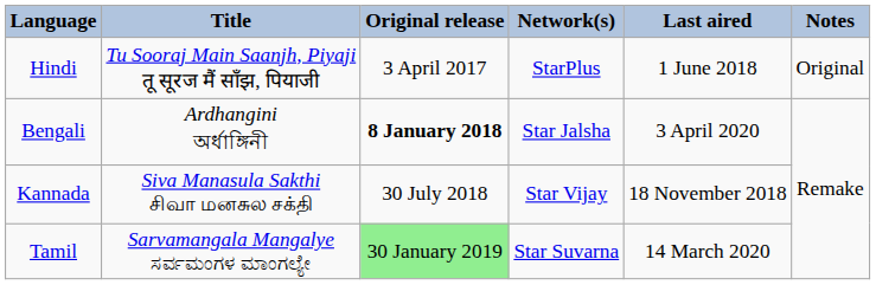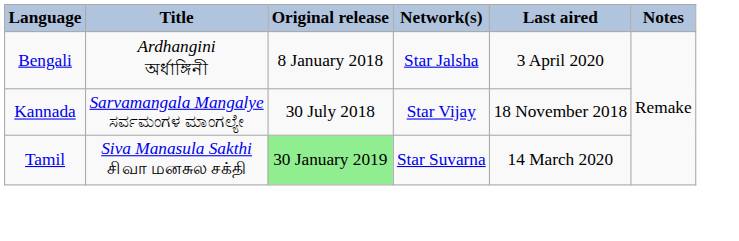 <table class="wikitable sortable" style="text-align:center;">
 <tr>
 <th style="background:LightSteelBlue;">Language</th>
 <th style="background:LightSteelBlue;">Title</th>
 <th style="background:LightSteelBlue;">Original release</th>
 <th style="background:LightSteelBlue;">Network(s)</th>
 <th style="background:LightSteelBlue;">Last aired</th>
 <th style="background:LightSteelBlue;">Notes</th>
 </tr>
 <tr>
-<td><a href='#'>Hindi</a></td>
-<td><em><a href='#'>Tu Sooraj Main Saanjh, Piyaji</a></em> <br> तू सूरज मैं सॉंझ, पियाजी</td>
-<td>3 April 2017</td>
-<td><a href='#'>StarPlus</a></td>
-<td>1 June 2018</td>
-<td>Original</td>
-</tr>
-<tr>
 <td><a href='#'>Bengali</a></td>
 <td><em>Ardhangini</em> <br> অর্ধাঙ্গিনী</td>
-<td><strong>8 January 2018</strong></td>
+<td>8 January 2018</td>
 <td><a href='#'>Star Jalsha</a></td>
 <td>3 April 2020</td>
 <td rowspan="3">Remake</td>
 </tr>
 <tr>
 <td><a href='#'>Kannada</a></td>
-<td><em><a href='#'>Siva Manasula Sakthi</a></em> <br> சிவா மனசுல சக்தி</td>
+<td><em><a href='#'>Sarvamangala Mangalye</a></em> <br> ಸರ್ವಮಂಗಳ ಮಾಂಗಲ್ಯೇ</td>
 <td>30 July 2018</td>
 <td><a href='#'>Star Vijay</a></td>
 <td>18 November 2018</td>
 </tr>
 <tr>
 <td><a href='#'>Tamil</a></td>
-<td><em><a href='#'>Sarvamangala Mangalye</a></em> <br> ಸರ್ವಮಂಗಳ ಮಾಂಗಲ್ಯೇ</td>
+<td><em><a href='#'>Siva Manasula Sakthi</a></em> <br> சிவா மனசுல சக்தி</td>
 <td style="background: lightgreen;">30 January 2019</td>
 <td><a href='#'>Star Suvarna</a></td>
 <td>14 March 2020</td>
 </tr>
 </table>
